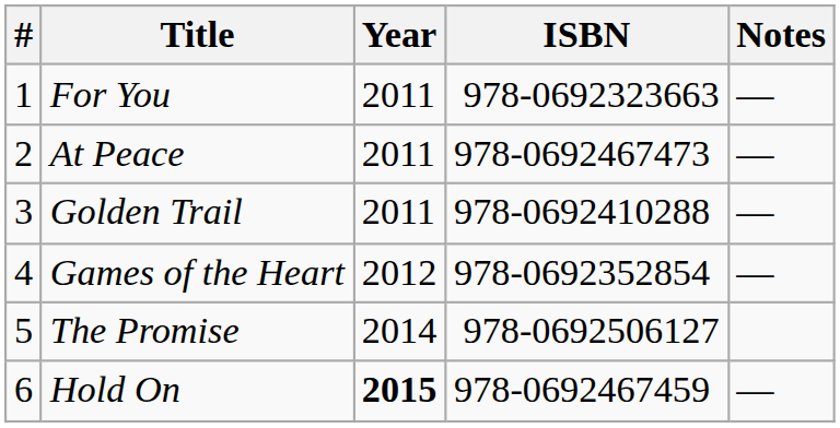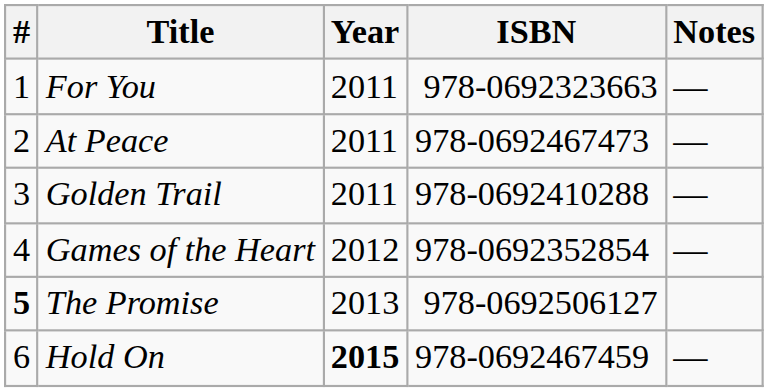 <table class="wikitable">
 <tr>
 <th>#</th>
 <th>Title</th>
 <th>Year</th>
 <th>ISBN</th>
 <th>Notes</th>
 </tr>
 <tr>
 <td>1</td>
 <td><em>For You</em></td>
 <td>2011</td>
 <td> 978-0692323663</td>
 <td>—</td>
 </tr>
 <tr>
 <td>2</td>
 <td><em>At Peace</em></td>
 <td>2011</td>
 <td>978-0692467473</td>
 <td>—</td>
 </tr>
 <tr>
 <td>3</td>
 <td><em>Golden Trail</em></td>
 <td>2011</td>
 <td>978-0692410288</td>
 <td>—</td>
 </tr>
 <tr>
 <td>4</td>
 <td><em>Games of the Heart</em></td>
 <td>2012</td>
 <td>978-0692352854</td>
 <td>—</td>
 </tr>
 <tr>
-<td>5</td>
+<td><strong>5</strong></td>
 <td><em>The Promise</em></td>
-<td>2014</td>
+<td>2013</td>
 <td> 978-0692506127</td>
 <td></td>
 </tr>
 <tr>
 <td>6</td>
 <td><em>Hold On</em></td>
 <td><strong>2015</strong></td>
 <td>978-0692467459</td>
 <td>—</td>
 </tr>
 </table>
